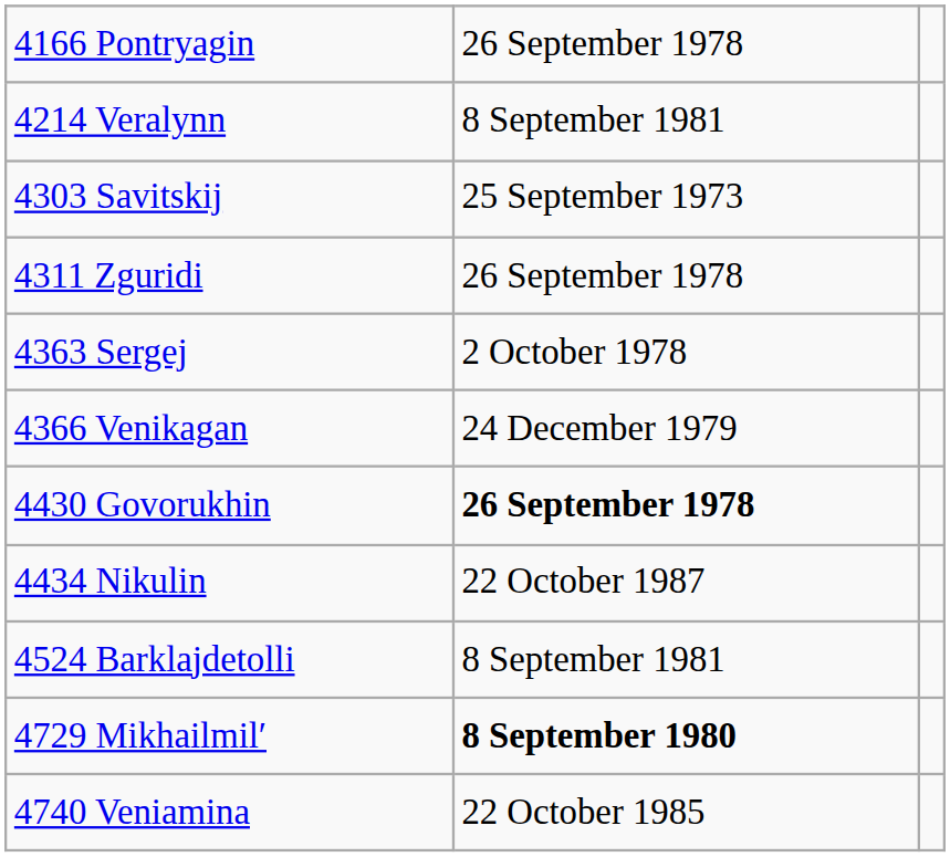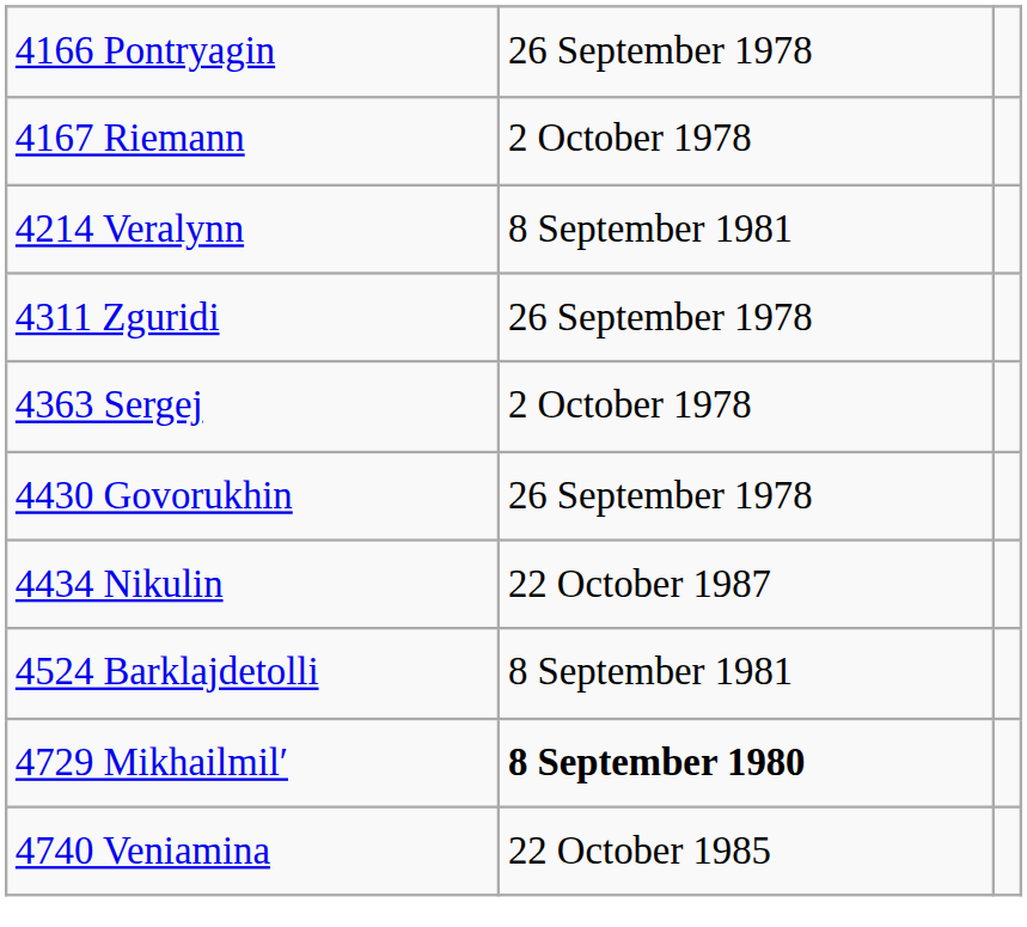 <table class="wikitable" style="font-size: 89%; float: left; width: 26em; margin-right: 1em; line-height: 1.65em; !important; height: 324px;">
 <tr>
 <td><a href='#'>4166 Pontryagin</a></td>
 <td>26 September 1978</td>
 <td></td>
 </tr>
 <tr>
-<td><a href='#'>4214 Veralynn</a></td>
-<td>8 September 1981</td>
+<td><a href='#'>4167 Riemann</a></td>
+<td>2 October 1978</td>
 <td></td>
 </tr>
 <tr>
-<td><a href='#'>4303 Savitskij</a></td>
-<td>25 September 1973</td>
+<td><a href='#'>4214 Veralynn</a></td>
+<td>8 September 1981</td>
 <td></td>
 </tr>
 <tr>
 <td><a href='#'>4311 Zguridi</a></td>
 <td>26 September 1978</td>
 <td></td>
 </tr>
 <tr>
 <td><a href='#'>4363 Sergej</a></td>
 <td>2 October 1978</td>
 <td></td>
 </tr>
 <tr>
-<td><a href='#'>4366 Venikagan</a></td>
-<td>24 December 1979</td>
-<td></td>
-</tr>
-<tr>
 <td><a href='#'>4430 Govorukhin</a></td>
-<td><strong>26 September 1978</strong></td>
+<td>26 September 1978</td>
 <td></td>
 </tr>
 <tr>
 <td><a href='#'>4434 Nikulin</a></td>
 <td>22 October 1987</td>
 <td></td>
 </tr>
 <tr>
 <td><a href='#'>4524 Barklajdetolli</a></td>
 <td>8 September 1981</td>
 <td></td>
 </tr>
 <tr>
 <td><a href='#'>4729 Mikhailmilʹ</a></td>
 <td><strong>8 September 1980</strong></td>
 <td></td>
 </tr>
 <tr>
 <td><a href='#'>4740 Veniamina</a></td>
 <td>22 October 1985</td>
 <td></td>
 </tr>
 </table>
